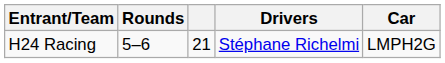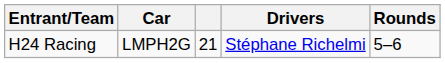 <table class="wikitable" style="font-size: 85%">
 <tr>
 <th>Entrant/Team</th>
-<th>Rounds</th>
+<th>Car</th>
 <th></th>
 <th>Drivers</th>
-<th>Car</th>
+<th>Rounds</th>
 </tr>
 <tr>
 <td> H24 Racing</td>
-<td>5–6</td>
+<td>LMPH2G</td>
 <td align="center">21</td>
 <td> <a href='#'>Stéphane Richelmi</a></td>
-<td>LMPH2G</td>
+<td>5–6</td>
 </tr>
 </table>
